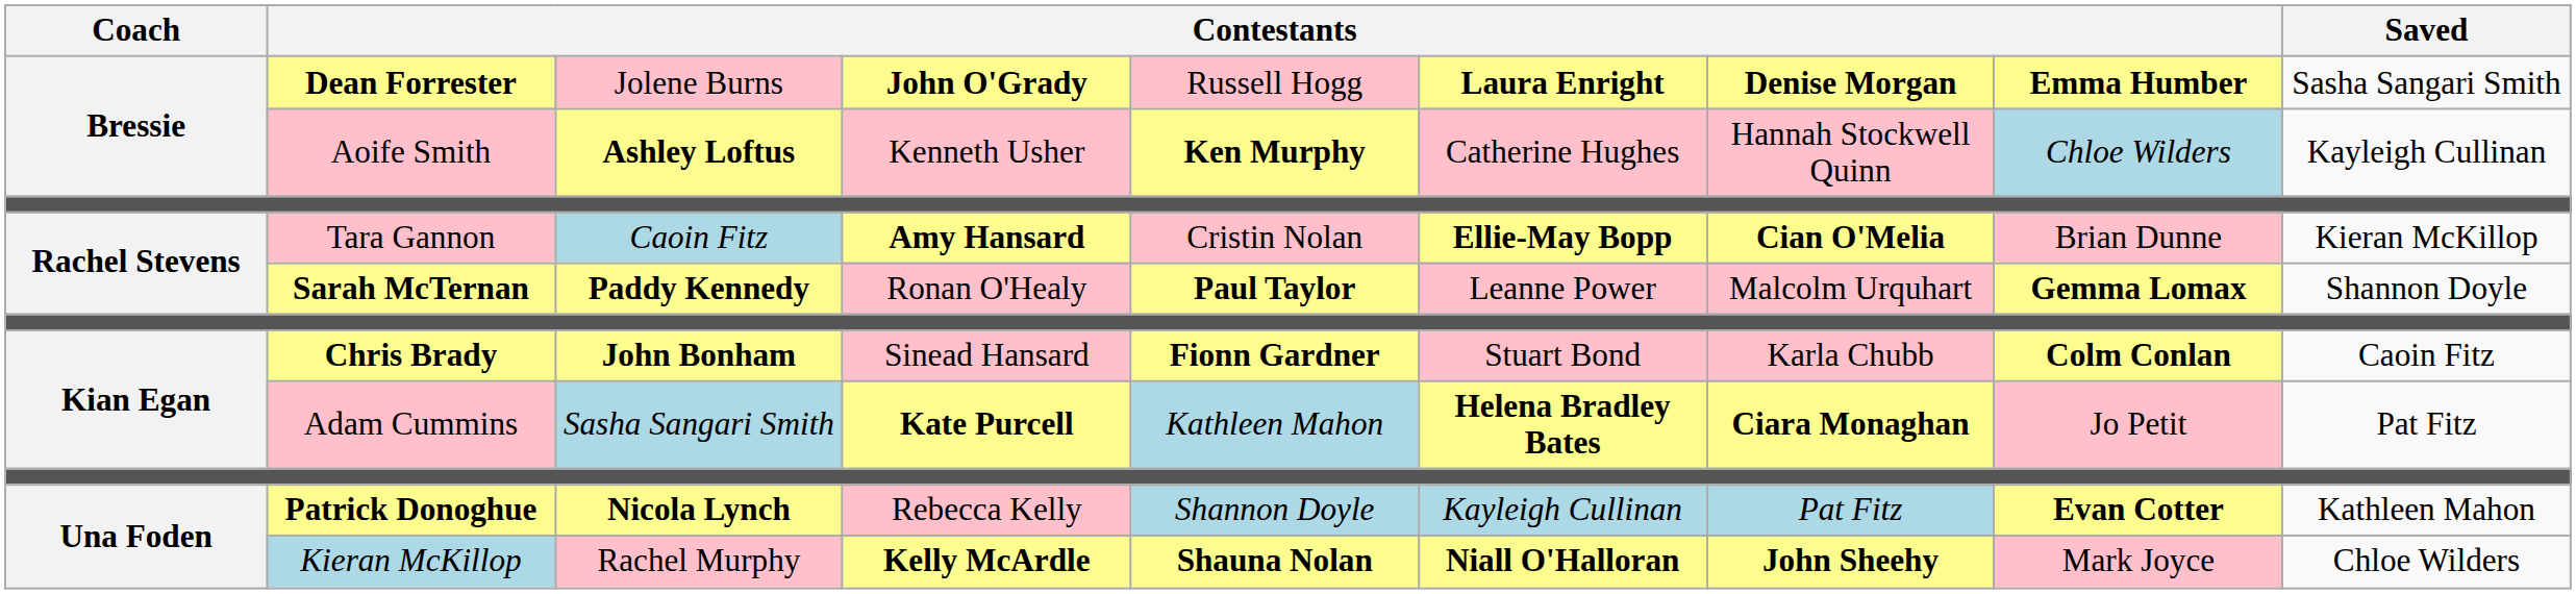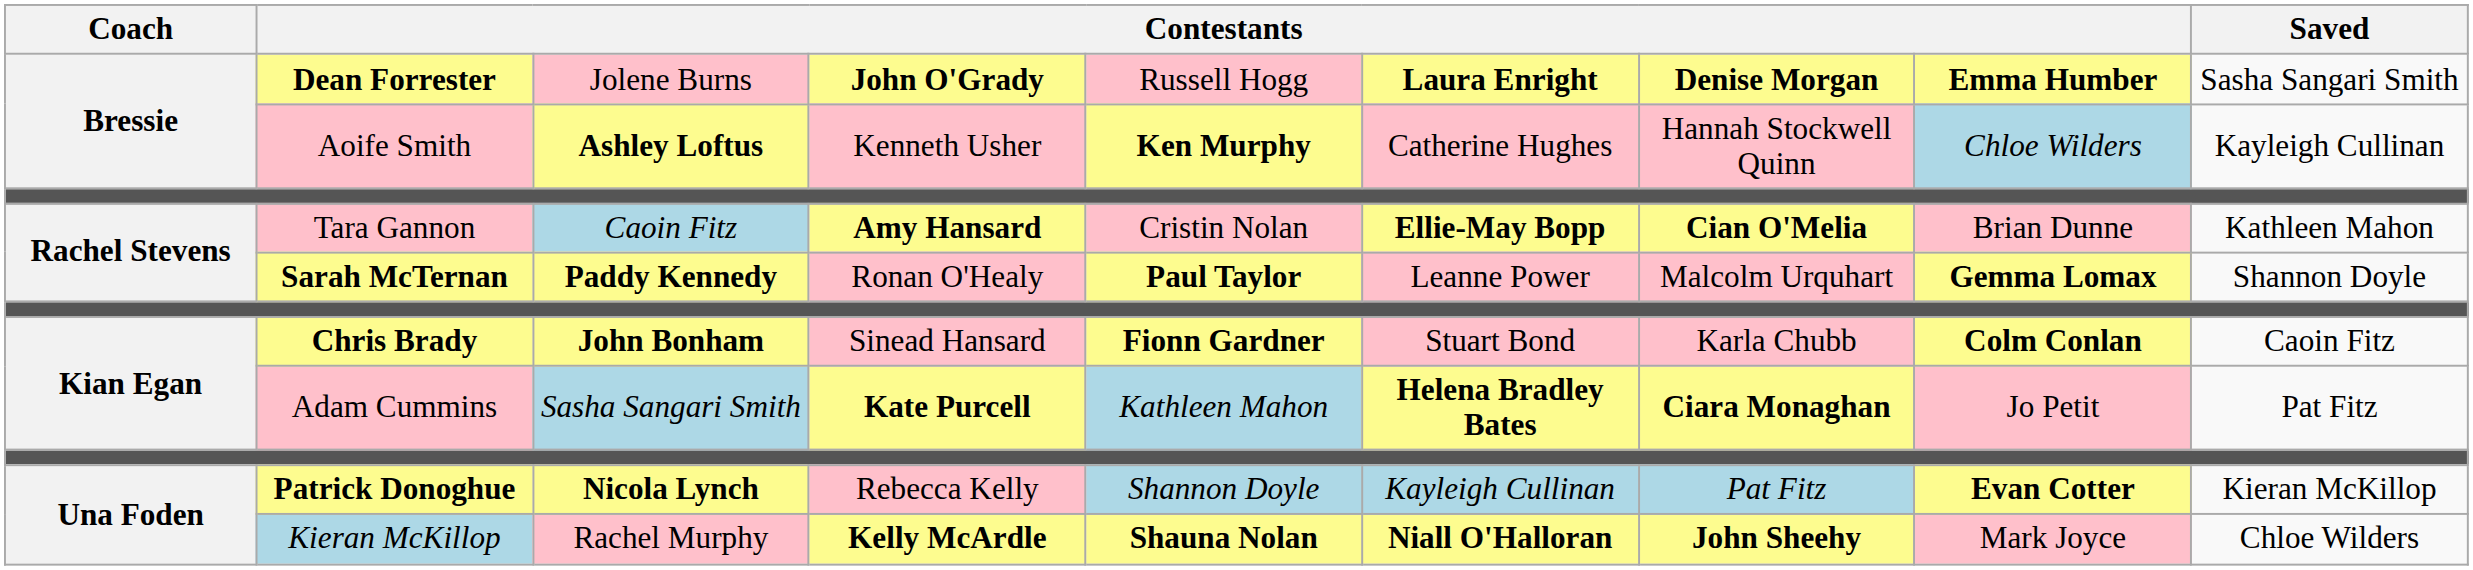 <table class="wikitable" style="text-align: center; width:100%;">
 <tr>
 <th width="10%">Coach</th>
 <th colspan="7" width="70%">Contestants</th>
 <th colspan="5" width="15%">Saved</th>
 </tr>
 <tr>
 <th rowspan="2">Bressie</th>
 <td width="11%" style="background:#fdfc8f;"><strong>Dean Forrester</strong></td>
 <td width="11%" style="background:pink">Jolene Burns</td>
 <td width="11%" style="background:#fdfc8f;"><strong>John O'Grady</strong></td>
 <td width="11%" style="background:pink">Russell Hogg</td>
 <td width="11%" style="background:#fdfc8f;"><strong>Laura Enright</strong></td>
 <td width="11%" style="background:#fdfc8f"><strong>Denise Morgan</strong></td>
 <td width="11%" style="background:#fdfc8f;"><strong>Emma Humber</strong></td>
 <td width="11%">Sasha Sangari Smith</td>
 </tr>
 <tr>
 <td style="background:pink">Aoife Smith</td>
 <td style="background:#fdfc8f;"><strong>Ashley Loftus</strong></td>
 <td style="background:pink">Kenneth Usher</td>
 <td style="background:#fdfc8f;"><strong>Ken Murphy</strong></td>
 <td style="background:pink">Catherine Hughes</td>
 <td style="background:pink">Hannah Stockwell Quinn</td>
 <td style="background:lightblue"><em>Chloe Wilders</em></td>
 <td>Kayleigh Cullinan</td>
 </tr>
 <tr>
 <td colspan="10" style="background:#555555;"></td>
 </tr>
 <tr>
 <th rowspan="2">Rachel Stevens</th>
 <td style="background:pink">Tara Gannon</td>
 <td style="background:lightblue"><em>Caoin Fitz</em></td>
 <td style="background:#fdfc8f"><strong>Amy Hansard</strong></td>
 <td style="background:pink">Cristin Nolan</td>
 <td style="background:#fdfc8f"><strong>Ellie-May Bopp</strong></td>
 <td style="background:#fdfc8f;"><strong>Cian O'Melia</strong></td>
 <td style="background:pink">Brian Dunne</td>
-<td>Kieran McKillop</td>
+<td>Kathleen Mahon</td>
 </tr>
 <tr>
 <td style="background:#fdfc8f;"><strong>Sarah McTernan</strong></td>
 <td style="background:#fdfc8f;"><strong>Paddy Kennedy</strong></td>
 <td style="background:pink">Ronan O'Healy</td>
 <td style="background:#fdfc8f"><strong>Paul Taylor</strong></td>
 <td style="background:pink">Leanne Power</td>
 <td style="background:pink">Malcolm Urquhart</td>
 <td style="background:#fdfc8f;"><strong>Gemma Lomax</strong></td>
 <td>Shannon Doyle</td>
 </tr>
 <tr>
 <td colspan="10" style="background:#555555;"></td>
 </tr>
 <tr>
 <th rowspan="2">Kian Egan</th>
 <td style="background:#fdfc8f;"><strong>Chris Brady</strong></td>
 <td style="background:#fdfc8f;"><strong>John Bonham</strong></td>
 <td style="background:pink">Sinead Hansard</td>
 <td style="background:#fdfc8f;"><strong>Fionn Gardner</strong></td>
 <td style="background:pink">Stuart Bond</td>
 <td style="background:pink">Karla Chubb</td>
 <td style="background:#fdfc8f"><strong>Colm Conlan</strong></td>
 <td>Caoin Fitz</td>
 </tr>
 <tr>
 <td style="background:pink">Adam Cummins</td>
 <td style="background:lightblue"><em>Sasha Sangari Smith</em></td>
 <td style="background:#fdfc8f;"><strong>Kate Purcell</strong></td>
 <td style="background:lightblue"><em>Kathleen Mahon</em></td>
 <td style="background:#fdfc8f;"><strong>Helena Bradley Bates</strong></td>
 <td style="background:#fdfc8f;"><strong>Ciara Monaghan</strong></td>
 <td style="background:pink">Jo Petit</td>
 <td>Pat Fitz</td>
 </tr>
 <tr>
 <td colspan="10" style="background:#555555;"></td>
 </tr>
 <tr>
 <th rowspan="2">Una Foden</th>
 <td style="background:#fdfc8f;"><strong>Patrick Donoghue</strong></td>
 <td style="background:#fdfc8f;"><strong>Nicola Lynch</strong></td>
 <td style="background:pink">Rebecca Kelly</td>
 <td style="background:lightblue"><em>Shannon Doyle</em></td>
 <td style="background:lightblue"><em>Kayleigh Cullinan</em></td>
 <td style="background:lightblue"><em>Pat Fitz</em></td>
 <td style="background:#fdfc8f;"><strong>Evan Cotter</strong></td>
-<td>Kathleen Mahon</td>
+<td>Kieran McKillop</td>
 </tr>
 <tr>
 <td style="background:lightblue"><em>Kieran McKillop</em></td>
 <td style="background:pink">Rachel Murphy</td>
 <td style="background:#fdfc8f;"><strong>Kelly McArdle</strong></td>
 <td style="background:#fdfc8f;"><strong>Shauna Nolan</strong></td>
 <td style="background:#fdfc8f;"><strong>Niall O'Halloran</strong></td>
 <td style="background:#fdfc8f;"><strong>John Sheehy</strong></td>
 <td style="background:pink">Mark Joyce</td>
 <td>Chloe Wilders</td>
 </tr>
 </table>
